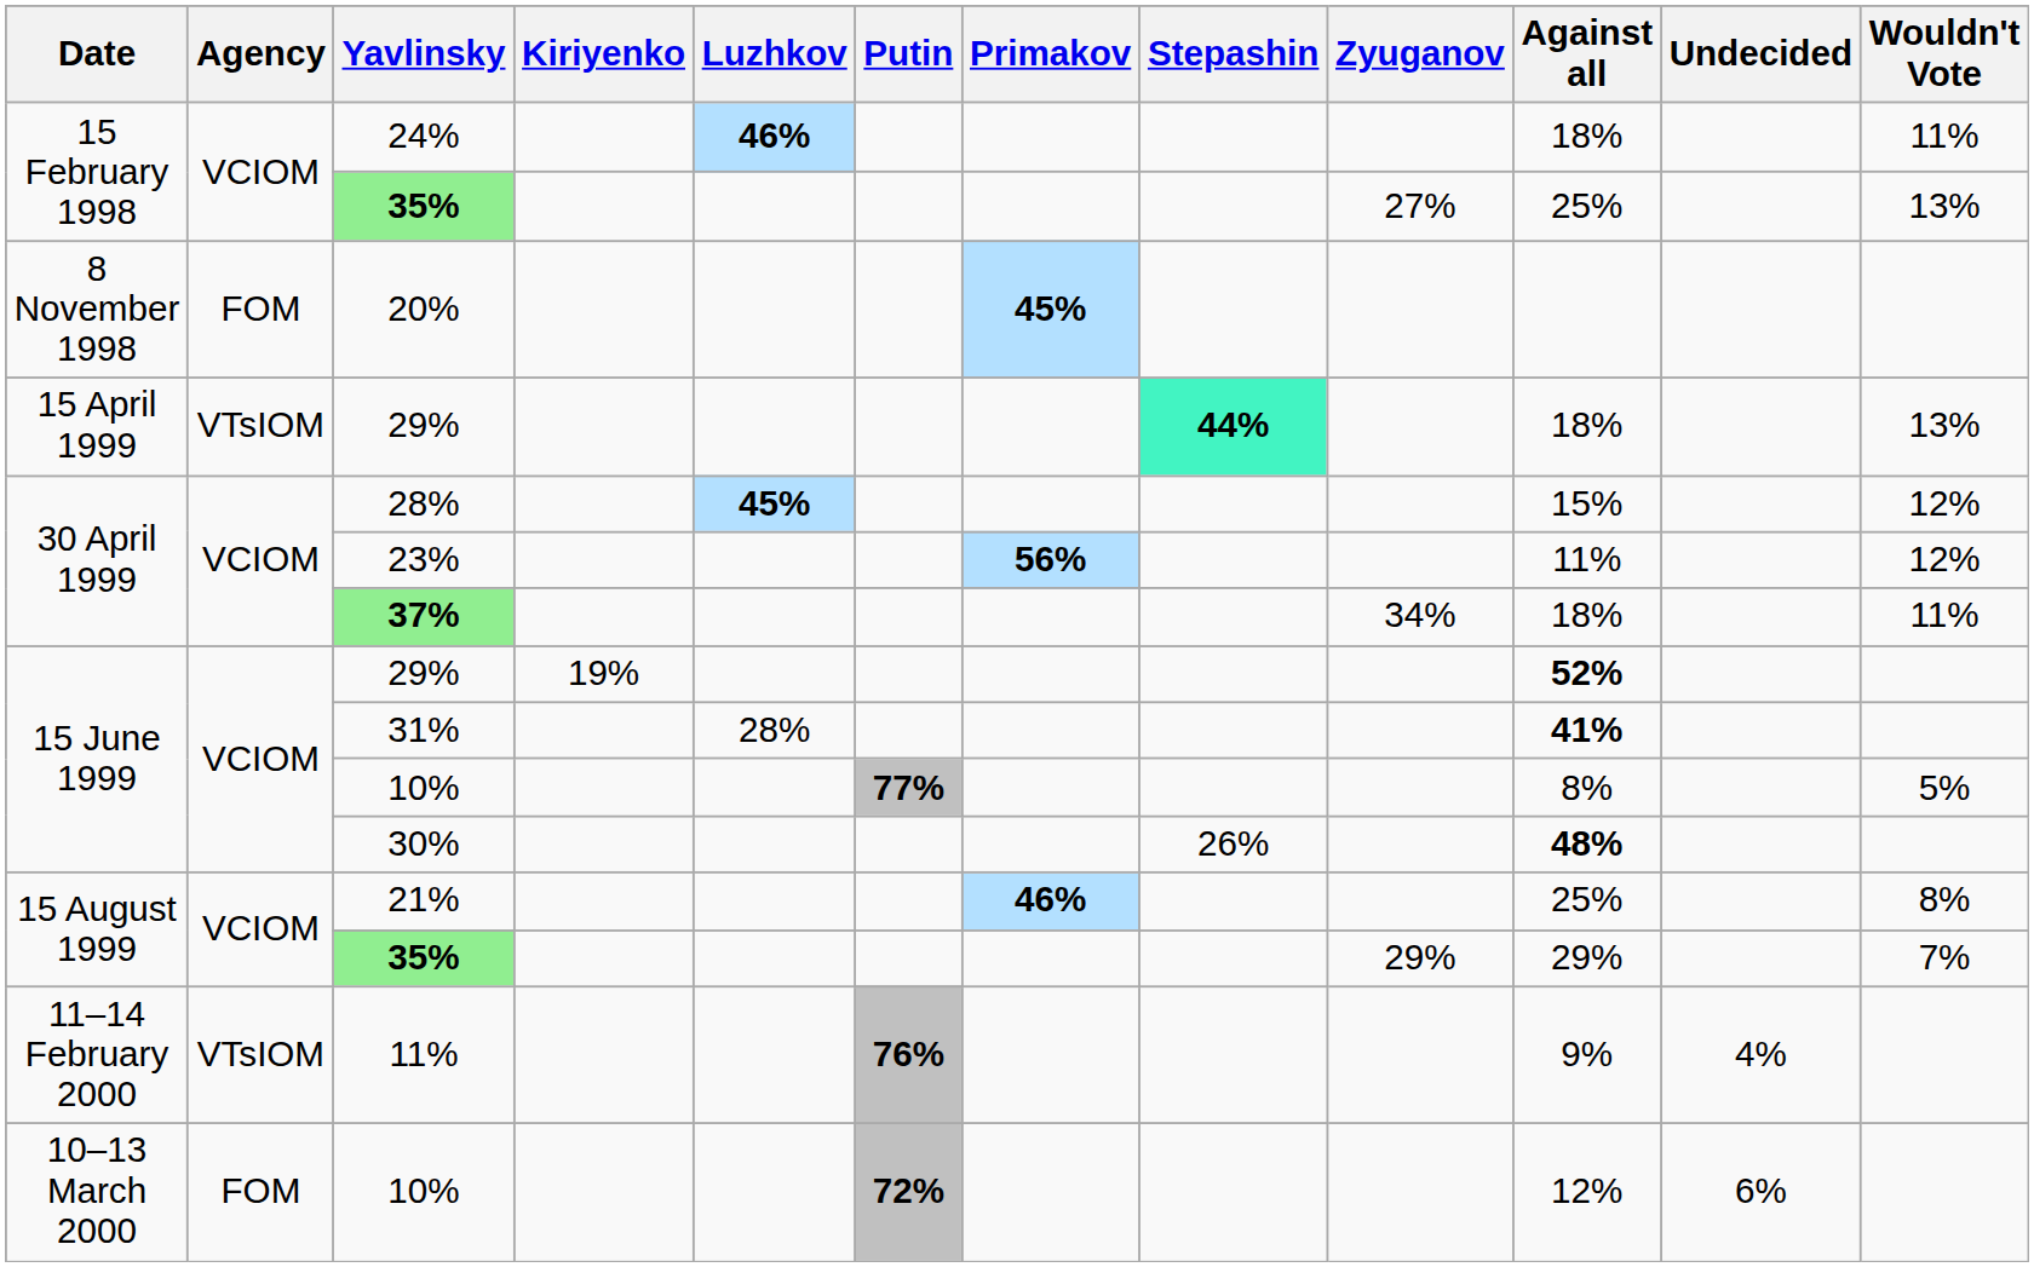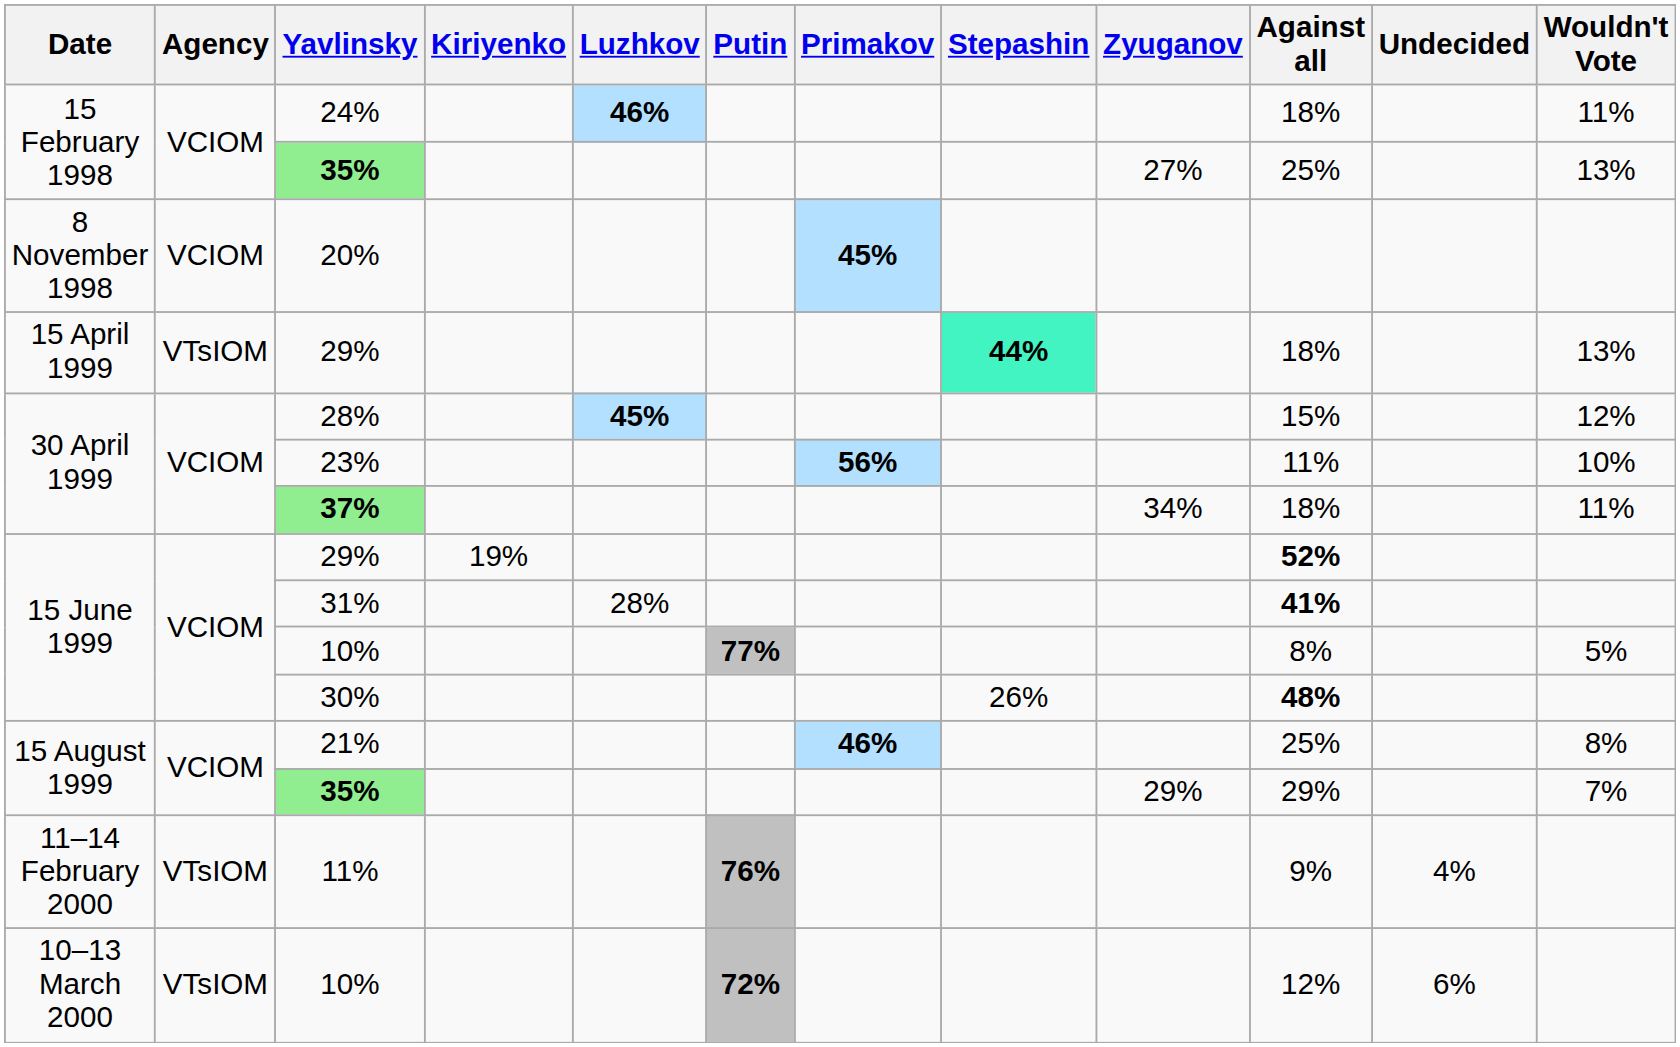 <table class=wikitable style=text-align:center>
 <tr>
 <th>Date</th>
 <th>Agency</th>
 <th><a href='#'>Yavlinsky</a></th>
 <th><a href='#'>Kiriyenko</a></th>
 <th><a href='#'>Luzhkov</a></th>
 <th><a href='#'>Putin</a></th>
 <th><a href='#'>Primakov</a></th>
 <th><a href='#'>Stepashin</a></th>
 <th><a href='#'>Zyuganov</a></th>
 <th>Against all</th>
 <th>Undecided</th>
 <th>Wouldn't Vote</th>
 </tr>
 <tr>
 <td rowspan=2>15 February 1998</td>
 <td rowspan=2>VCIOM</td>
 <td>24%</td>
 <td></td>
 <td style="background:#B3E0FF"><strong>46%</strong></td>
 <td></td>
 <td></td>
 <td></td>
 <td></td>
 <td>18%</td>
 <td></td>
 <td>11%</td>
 </tr>
 <tr>
 <td style="background:#90ee90"><strong>35%</strong></td>
 <td></td>
 <td></td>
 <td></td>
 <td></td>
 <td></td>
 <td>27%</td>
 <td>25%</td>
 <td></td>
 <td>13%</td>
 </tr>
 <tr>
 <td>8 November 1998</td>
-<td>FOM</td>
+<td>VCIOM</td>
 <td>20%</td>
 <td></td>
 <td></td>
 <td></td>
 <td style="background:#B3E0FF"><strong>45%</strong></td>
 <td></td>
 <td></td>
 <td></td>
 <td></td>
 <td></td>
 </tr>
 <tr>
 <td>15 April 1999</td>
 <td>VTsIOM</td>
 <td>29%</td>
 <td></td>
 <td></td>
 <td></td>
 <td></td>
 <td style="background:#42f4c2"><strong>44%</strong></td>
 <td></td>
 <td>18%</td>
 <td></td>
 <td>13%</td>
 </tr>
 <tr>
 <td rowspan=3>30 April 1999</td>
 <td rowspan=3>VCIOM</td>
 <td>28%</td>
 <td></td>
 <td style="background:#B3E0FF"><strong>45%</strong></td>
 <td></td>
 <td></td>
 <td></td>
 <td></td>
 <td>15%</td>
 <td></td>
 <td>12%</td>
 </tr>
 <tr>
 <td>23%</td>
 <td></td>
 <td></td>
 <td></td>
 <td style="background:#B3E0FF"><strong>56%</strong></td>
 <td></td>
 <td></td>
 <td>11%</td>
 <td></td>
-<td>12%</td>
+<td>10%</td>
 </tr>
 <tr>
 <td style="background:#90ee90"><strong>37%</strong></td>
 <td></td>
 <td></td>
 <td></td>
 <td></td>
 <td></td>
 <td>34%</td>
 <td>18%</td>
 <td></td>
 <td>11%</td>
 </tr>
 <tr>
 <td rowspan=4>15 June 1999</td>
 <td rowspan=4>VCIOM</td>
 <td>29%</td>
 <td>19%</td>
 <td></td>
 <td></td>
 <td></td>
 <td></td>
 <td></td>
 <td><strong>52%</strong></td>
 <td></td>
 <td></td>
 </tr>
 <tr>
 <td>31%</td>
 <td></td>
 <td>28%</td>
 <td></td>
 <td></td>
 <td></td>
 <td></td>
 <td><strong>41%</strong></td>
 <td></td>
 <td></td>
 </tr>
 <tr>
 <td>10%</td>
 <td></td>
 <td></td>
 <td style="background:#C0C0C0"><strong>77%</strong></td>
 <td></td>
 <td></td>
 <td></td>
 <td>8%</td>
 <td></td>
 <td>5%</td>
 </tr>
 <tr>
 <td>30%</td>
 <td></td>
 <td></td>
 <td></td>
 <td></td>
 <td>26%</td>
 <td></td>
 <td><strong>48%</strong></td>
 <td></td>
 <td></td>
 </tr>
 <tr>
 <td rowspan=2>15 August 1999</td>
 <td rowspan=2>VCIOM</td>
 <td>21%</td>
 <td></td>
 <td></td>
 <td></td>
 <td style="background:#B3E0FF"><strong>46%</strong></td>
 <td></td>
 <td></td>
 <td>25%</td>
 <td></td>
 <td>8%</td>
 </tr>
 <tr>
 <td style="background:#90ee90"><strong>35%</strong></td>
 <td></td>
 <td></td>
 <td></td>
 <td></td>
 <td></td>
 <td>29%</td>
 <td>29%</td>
 <td></td>
 <td>7%</td>
 </tr>
 <tr>
 <td>11–14 February 2000</td>
 <td>VTsIOM</td>
 <td>11%</td>
 <td></td>
 <td></td>
 <td style="background:#C0C0C0"><strong>76%</strong></td>
 <td></td>
 <td></td>
 <td></td>
 <td>9%</td>
 <td>4%</td>
 <td></td>
 </tr>
 <tr>
 <td>10–13 March 2000</td>
-<td>FOM</td>
+<td>VTsIOM</td>
 <td>10%</td>
 <td></td>
 <td></td>
 <td style="background:#C0C0C0"><strong>72%</strong></td>
 <td></td>
 <td></td>
 <td></td>
 <td>12%</td>
 <td>6%</td>
 <td></td>
 </tr>
 </table>
